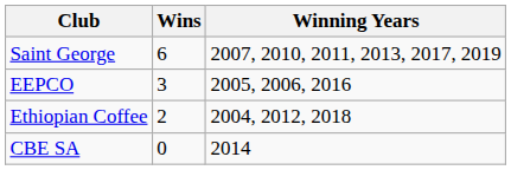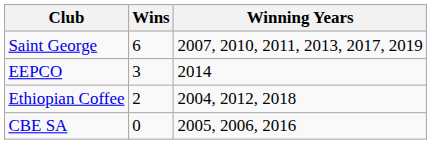 <table class="wikitable">
 <tr>
 <th>Club</th>
 <th>Wins</th>
 <th>Winning Years</th>
 </tr>
 <tr>
 <td><a href='#'>Saint George</a></td>
 <td>6</td>
 <td>2007, 2010, 2011, 2013, 2017, 2019</td>
 </tr>
 <tr>
 <td><a href='#'>EEPCO</a></td>
 <td>3</td>
-<td>2005, 2006, 2016</td>
+<td>2014</td>
 </tr>
 <tr>
 <td><a href='#'>Ethiopian Coffee</a></td>
 <td>2</td>
 <td>2004, 2012, 2018</td>
 </tr>
 <tr>
 <td><a href='#'>CBE SA</a></td>
 <td>0</td>
-<td>2014</td>
+<td>2005, 2006, 2016</td>
 </tr>
 </table>
